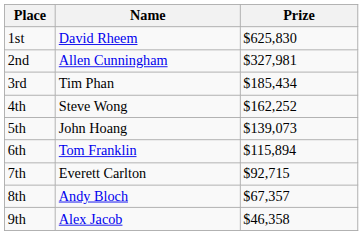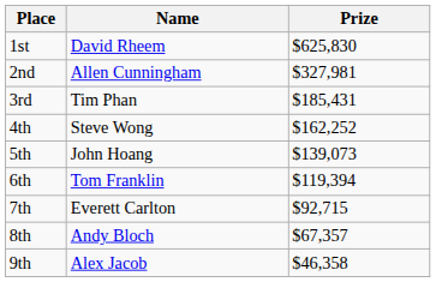 <table class="wikitable">
 <tr>
 <th width="50">Place</th>
 <th width="200">Name</th>
 <th width="125">Prize</th>
 </tr>
 <tr>
 <td>1st</td>
 <td><a href='#'>David Rheem</a></td>
 <td>$625,830</td>
 </tr>
 <tr>
 <td>2nd</td>
 <td><a href='#'>Allen Cunningham</a></td>
 <td>$327,981</td>
 </tr>
 <tr>
 <td>3rd</td>
 <td>Tim Phan</td>
-<td>$185,434</td>
+<td>$185,431</td>
 </tr>
 <tr>
 <td>4th</td>
 <td>Steve Wong</td>
 <td>$162,252</td>
 </tr>
 <tr>
 <td>5th</td>
 <td>John Hoang</td>
 <td>$139,073</td>
 </tr>
 <tr>
 <td>6th</td>
 <td><a href='#'>Tom Franklin</a></td>
-<td>$115,894</td>
+<td>$119,394</td>
 </tr>
 <tr>
 <td>7th</td>
 <td>Everett Carlton</td>
 <td>$92,715</td>
 </tr>
 <tr>
 <td>8th</td>
 <td><a href='#'>Andy Bloch</a></td>
 <td>$67,357</td>
 </tr>
 <tr>
 <td>9th</td>
 <td><a href='#'>Alex Jacob</a></td>
 <td>$46,358</td>
 </tr>
 </table>
